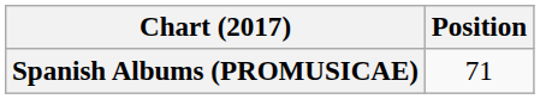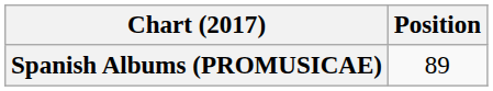 <table class="wikitable sortable plainrowheaders" style="text-align:center">
 <tr>
 <th scope="col">Chart (2017)</th>
 <th scope="col">Position</th>
 </tr>
 <tr>
 <th scope="row">Spanish Albums (PROMUSICAE)</th>
-<td>71</td>
+<td>89</td>
 </tr>
 </table>
